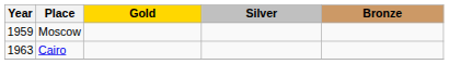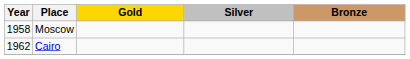 <table class="wikitable">
 <tr>
 <th>Year</th>
 <th>Place</th>
 <th style="background:gold"    width="210">Gold</th>
 <th style="background:silver"  width="210">Silver</th>
 <th style="background:#cc9966" width="210">Bronze</th>
 </tr>
 <tr>
-<td>1959</td>
+<td>1958</td>
 <td> Moscow</td>
 <td></td>
 <td></td>
 <td></td>
 </tr>
 <tr>
-<td>1963</td>
+<td>1962</td>
 <td> <a href='#'>Cairo</a></td>
 <td></td>
 <td></td>
 <td></td>
 </tr>
 <tr>
 </tr>
 </table>
